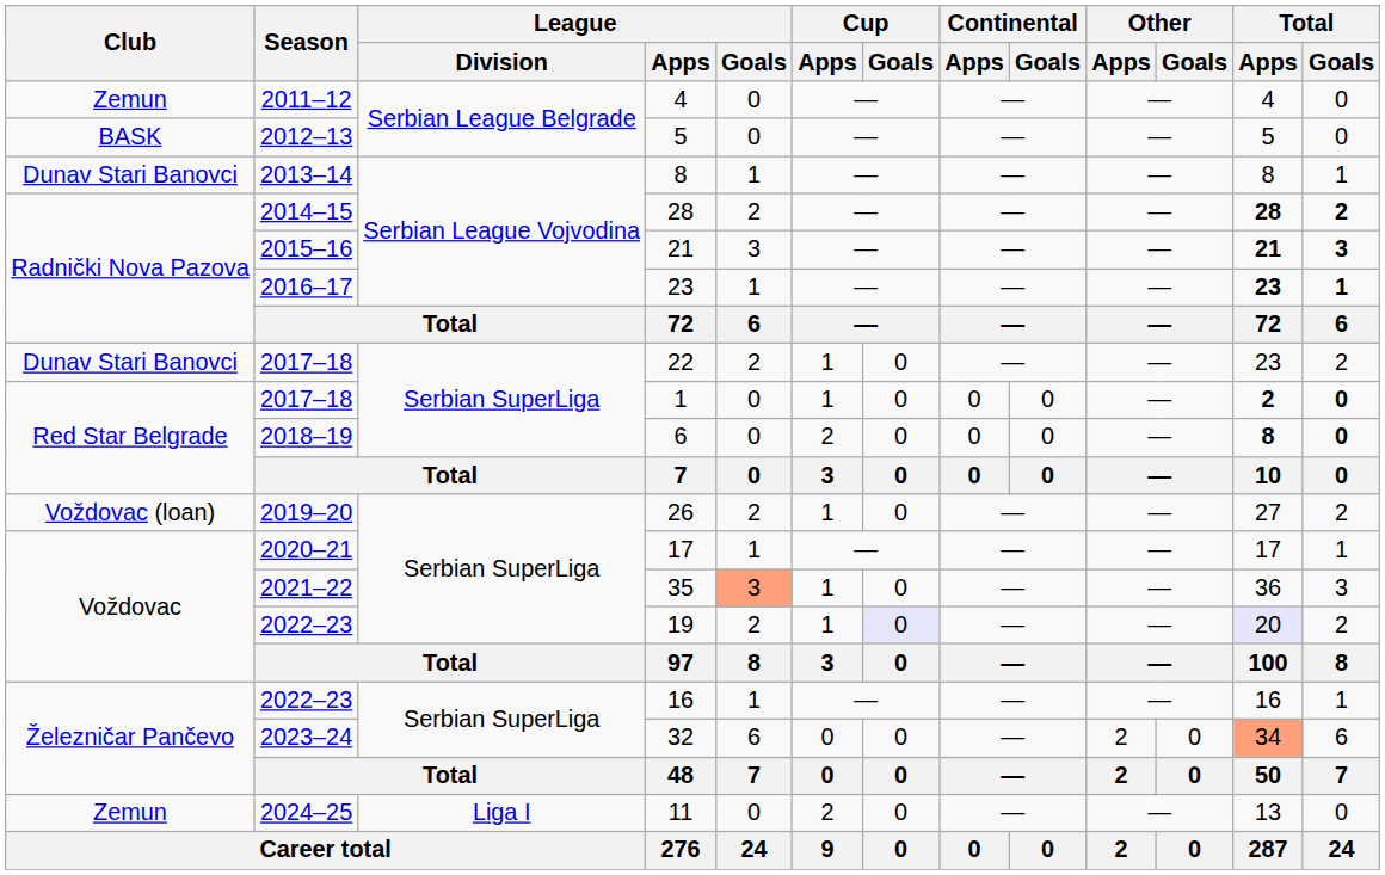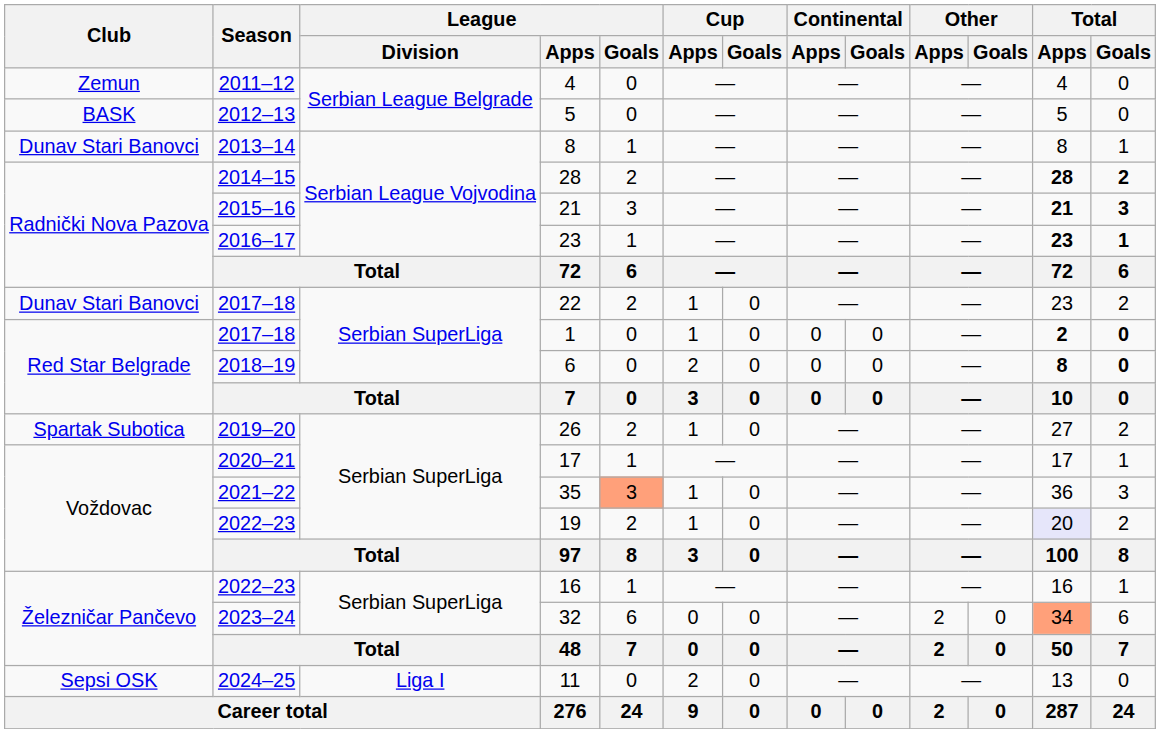 <table class="wikitable" style="text-align:center">
 <tr>
 <th rowspan="2">Club</th>
 <th rowspan="2">Season</th>
 <th colspan="3">League</th>
 <th colspan="2">Cup</th>
 <th colspan="2">Continental</th>
 <th colspan="2">Other</th>
 <th colspan="2">Total</th>
 </tr>
 <tr>
 <th>Division</th>
 <th>Apps</th>
 <th>Goals</th>
 <th>Apps</th>
 <th>Goals</th>
 <th>Apps</th>
 <th>Goals</th>
 <th>Apps</th>
 <th>Goals</th>
 <th>Apps</th>
 <th>Goals</th>
 </tr>
 <tr>
 <td><a href='#'>Zemun</a></td>
 <td><a href='#'>2011–12</a></td>
 <td rowspan="2"><a href='#'>Serbian League Belgrade</a></td>
 <td>4</td>
 <td>0</td>
 <td colspan="2">—</td>
 <td colspan="2">—</td>
 <td colspan="2">—</td>
 <td>4</td>
 <td>0</td>
 </tr>
 <tr>
 <td><a href='#'>BASK</a></td>
 <td><a href='#'>2012–13</a></td>
 <td>5</td>
 <td>0</td>
 <td colspan="2">—</td>
 <td colspan="2">—</td>
 <td colspan="2">—</td>
 <td>5</td>
 <td>0</td>
 </tr>
 <tr>
 <td><a href='#'>Dunav Stari Banovci</a></td>
 <td><a href='#'>2013–14</a></td>
 <td rowspan="4"><a href='#'>Serbian League Vojvodina</a></td>
 <td>8</td>
 <td>1</td>
 <td colspan="2">—</td>
 <td colspan="2">—</td>
 <td colspan="2">—</td>
 <td>8</td>
 <td>1</td>
 </tr>
 <tr>
 <td rowspan="4"><a href='#'>Radnički Nova Pazova</a></td>
 <td><a href='#'>2014–15</a></td>
 <td>28</td>
 <td>2</td>
 <td colspan="2">—</td>
 <td colspan="2">—</td>
 <td colspan="2">—</td>
 <td><strong>28</strong></td>
 <td><strong>2</strong></td>
 </tr>
 <tr>
 <td><a href='#'>2015–16</a></td>
 <td>21</td>
 <td>3</td>
 <td colspan="2">—</td>
 <td colspan="2">—</td>
 <td colspan="2">—</td>
 <td><strong>21</strong></td>
 <td><strong>3</strong></td>
 </tr>
 <tr>
 <td><a href='#'>2016–17</a></td>
 <td>23</td>
 <td>1</td>
 <td colspan="2">—</td>
 <td colspan="2">—</td>
 <td colspan="2">—</td>
 <td><strong>23</strong></td>
 <td><strong>1</strong></td>
 </tr>
 <tr>
 <th colspan="2">Total</th>
 <th>72</th>
 <th>6</th>
 <th colspan="2">—</th>
 <th colspan="2">—</th>
 <th colspan="2">—</th>
 <th>72</th>
 <th>6</th>
 </tr>
 <tr>
 <td><a href='#'>Dunav Stari Banovci</a></td>
 <td><a href='#'>2017–18</a></td>
 <td rowspan="3"><a href='#'>Serbian SuperLiga</a></td>
 <td>22</td>
 <td>2</td>
 <td>1</td>
 <td>0</td>
 <td colspan="2">—</td>
 <td colspan="2">—</td>
 <td>23</td>
 <td>2</td>
 </tr>
 <tr>
 <td rowspan="3"><a href='#'>Red Star Belgrade</a></td>
 <td><a href='#'>2017–18</a></td>
 <td>1</td>
 <td>0</td>
 <td>1</td>
 <td>0</td>
 <td>0</td>
 <td>0</td>
 <td colspan="2">—</td>
 <td><strong>2</strong></td>
 <td><strong>0</strong></td>
 </tr>
 <tr>
 <td><a href='#'>2018–19</a></td>
 <td>6</td>
 <td>0</td>
 <td>2</td>
 <td>0</td>
 <td>0</td>
 <td>0</td>
 <td colspan="2">—</td>
 <td><strong>8</strong></td>
 <td><strong>0</strong></td>
 </tr>
 <tr>
 <th colspan="2">Total</th>
 <th>7</th>
 <th>0</th>
 <th>3</th>
 <th>0</th>
 <th>0</th>
 <th>0</th>
 <th colspan="2">—</th>
 <th>10</th>
 <th>0</th>
 </tr>
 <tr>
-<td rowspan="1"><a href='#'>Voždovac</a> (loan)</td>
+<td><a href='#'>Spartak Subotica</a></td>
 <td><a href='#'>2019–20</a></td>
 <td rowspan="4">Serbian SuperLiga</td>
 <td>26</td>
 <td>2</td>
 <td>1</td>
 <td>0</td>
 <td colspan="2">—</td>
 <td colspan="2">—</td>
 <td>27</td>
 <td>2</td>
 </tr>
 <tr>
 <td rowspan="4">Voždovac</td>
 <td><a href='#'>2020–21</a></td>
 <td>17</td>
 <td>1</td>
 <td colspan="2">—</td>
 <td colspan="2">—</td>
 <td colspan="2">—</td>
 <td>17</td>
 <td>1</td>
 </tr>
 <tr>
 <td><a href='#'>2021–22</a></td>
 <td>35</td>
 <td style="background: lightsalmon;">3</td>
 <td>1</td>
 <td>0</td>
 <td colspan="2">—</td>
 <td colspan="2">—</td>
 <td>36</td>
 <td>3</td>
 </tr>
 <tr>
 <td><a href='#'>2022–23</a></td>
 <td>19</td>
 <td>2</td>
 <td>1</td>
-<td style="background: lavender;">0</td>
+<td>0</td>
 <td colspan="2">—</td>
 <td colspan="2">—</td>
 <td style="background: lavender;">20</td>
 <td>2</td>
 </tr>
 <tr>
 <th colspan="2">Total</th>
 <th>97</th>
 <th>8</th>
 <th>3</th>
 <th>0</th>
 <th colspan="2">—</th>
 <th colspan="2">—</th>
 <th>100</th>
 <th>8</th>
 </tr>
 <tr>
 <td rowspan="3"><a href='#'>Železničar Pančevo</a></td>
 <td><a href='#'>2022–23</a></td>
 <td rowspan="2">Serbian SuperLiga</td>
 <td>16</td>
 <td>1</td>
 <td colspan="2">—</td>
 <td colspan="2">—</td>
 <td colspan="2">—</td>
 <td>16</td>
 <td>1</td>
 </tr>
 <tr>
 <td><a href='#'>2023–24</a></td>
 <td>32</td>
 <td>6</td>
 <td>0</td>
 <td>0</td>
 <td colspan="2">—</td>
 <td>2</td>
 <td>0</td>
 <td style="background: lightsalmon;">34</td>
 <td>6</td>
 </tr>
 <tr>
 <th colspan="2">Total</th>
 <th>48</th>
 <th>7</th>
 <th>0</th>
 <th>0</th>
 <th colspan="2">—</th>
 <th>2</th>
 <th>0</th>
 <th>50</th>
 <th>7</th>
 </tr>
 <tr>
-<td><a href='#'>Zemun</a></td>
+<td rowspan="1"><a href='#'>Sepsi OSK</a></td>
 <td><a href='#'>2024–25</a></td>
 <td rowspan="1"><a href='#'>Liga I</a></td>
 <td>11</td>
 <td>0</td>
 <td>2</td>
 <td>0</td>
 <td colspan="2">—</td>
 <td colspan="2">—</td>
 <td>13</td>
 <td>0</td>
 </tr>
 <tr>
 <th colspan="3">Career total</th>
 <th>276</th>
 <th>24</th>
 <th>9</th>
 <th>0</th>
 <th>0</th>
 <th>0</th>
 <th>2</th>
 <th>0</th>
 <th>287</th>
 <th>24</th>
 </tr>
 </table>
